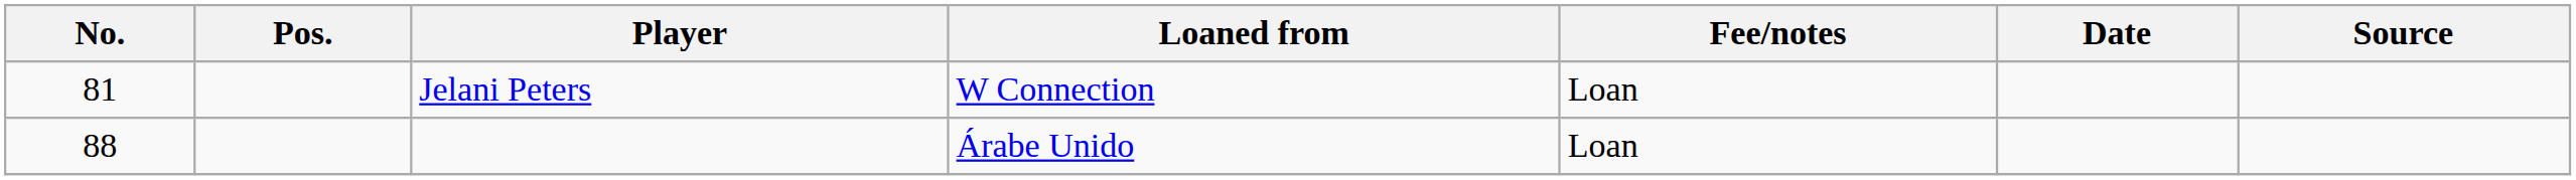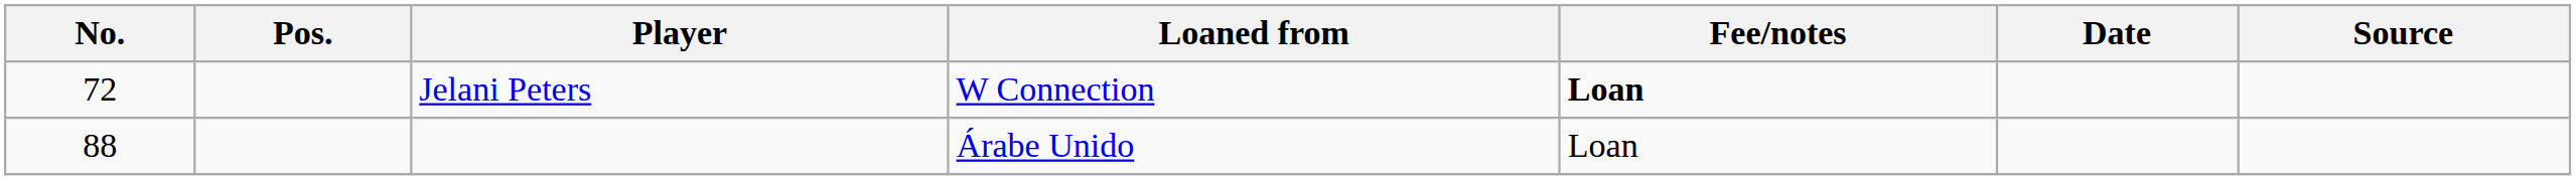 <table class="wikitable sortable" style="width:90%; text-align:center; font-size:95%; text-align:left;">
 <tr>
 <th><strong>No.</strong></th>
 <th><strong>Pos.</strong></th>
 <th><strong>Player</strong></th>
 <th><strong>Loaned from</strong></th>
 <th><strong>Fee/notes</strong></th>
 <th><strong>Date</strong></th>
 <th><strong>Source</strong></th>
 </tr>
 <tr>
-<td align=center>81</td>
+<td align=center>72</td>
 <td align=center></td>
 <td align=Peters, Jelani> <a href='#'>Jelani Peters</a></td>
 <td> <a href='#'>W Connection</a></td>
-<td>Loan</td>
+<td><strong>Loan</strong></td>
 <td></td>
 <td></td>
 </tr>
 <tr>
 <td align=center>88</td>
 <td align=center></td>
 <td></td>
 <td> <a href='#'>Árabe Unido</a></td>
 <td>Loan</td>
 <td></td>
 <td></td>
 </tr>
 <tr>
 </tr>
 </table>
